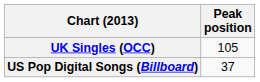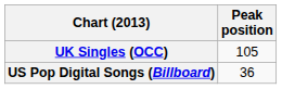 <table class="wikitable sortable plainrowheaders" style="text-align:center;">
 <tr>
 <th scope="col">Chart (2013)</th>
 <th scope="col">Peak<br>position</th>
 </tr>
 <tr>
 <th scope="row"><a href='#'>UK Singles</a> (<a href='#'>OCC</a>)</th>
 <td>105</td>
 </tr>
 <tr>
 <th scope="row">US Pop Digital Songs (<em><a href='#'>Billboard</a></em>)</th>
-<td>37</td>
+<td>36</td>
 </tr>
 </table>
